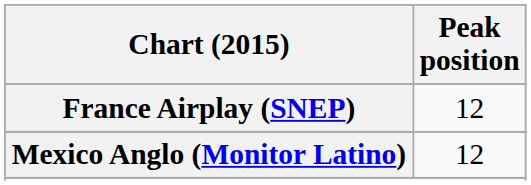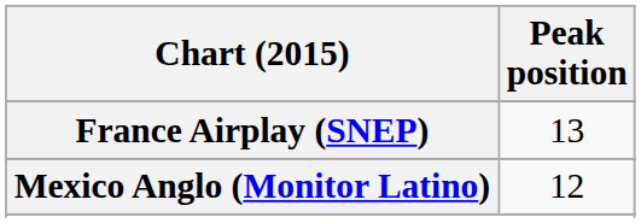 <table class="wikitable sortable plainrowheaders" style="text-align:center;">
 <tr>
 <th>Chart (2015)</th>
 <th>Peak<br>position</th>
 </tr>
 <tr>
 </tr>
 <tr>
 </tr>
 <tr>
 </tr>
 <tr>
 </tr>
 <tr>
 </tr>
 <tr>
 </tr>
 <tr>
 </tr>
 <tr>
 </tr>
 <tr>
 </tr>
 <tr>
 </tr>
 <tr>
 </tr>
 <tr>
 </tr>
 <tr>
 <th scope="row">France Airplay (<a href='#'>SNEP</a>)</th>
-<td style="text-align:center;">12</td>
+<td style="text-align:center;">13</td>
 </tr>
 <tr>
 </tr>
 <tr>
 </tr>
 <tr>
 </tr>
 <tr>
 </tr>
 <tr>
 </tr>
 <tr>
 <th scope="row">Mexico Anglo (<a href='#'>Monitor Latino</a>)</th>
 <td style="text-align:center;">12</td>
 </tr>
 <tr>
 </tr>
 <tr>
 </tr>
 <tr>
 </tr>
 <tr>
 </tr>
 <tr>
 </tr>
 <tr>
 </tr>
 <tr>
 </tr>
 <tr>
 </tr>
 <tr>
 </tr>
 <tr>
 </tr>
 <tr>
 </tr>
 <tr>
 </tr>
 <tr>
 </tr>
 <tr>
 </tr>
 <tr>
 </tr>
 <tr>
 </tr>
 <tr>
 </tr>
 <tr>
 </tr>
 <tr>
 </tr>
 </table>
